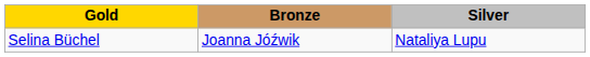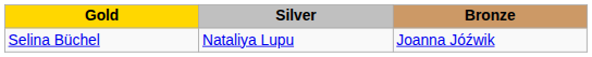 <table class="wikitable" style="text-align:left">
 <tr align="center">
 <td width=200 bgcolor=gold><strong>Gold</strong></td>
+<td width=200 bgcolor=silver><strong>Silver</strong></td>
 <td width=200 bgcolor=CC9966><strong>Bronze</strong></td>
-<td width=200 bgcolor=silver><strong>Silver</strong></td>
 </tr>
 <tr>
 <td><a href='#'>Selina Büchel</a><br><em></em></td>
+<td><a href='#'>Nataliya Lupu</a><br><em></em></td>
 <td><a href='#'>Joanna Jóźwik</a><br><em></em></td>
-<td><a href='#'>Nataliya Lupu</a><br><em></em></td>
 </tr>
 </table>
